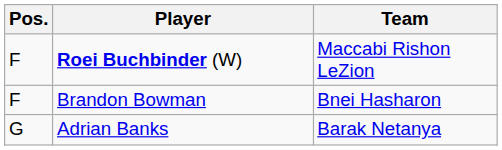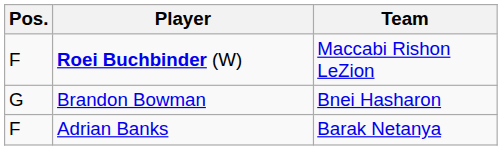 <table class="wikitable">
 <tr>
 <th width=30>Pos.</th>
 <th width=215>Player</th>
 <th width=150>Team</th>
 </tr>
 <tr>
 <td>F</td>
 <td> <strong><a href='#'>Roei Buchbinder</a></strong> (W)</td>
 <td><a href='#'>Maccabi Rishon LeZion</a></td>
 </tr>
 <tr>
-<td>F</td>
+<td>G</td>
 <td> <a href='#'>Brandon Bowman</a></td>
 <td><a href='#'>Bnei Hasharon</a></td>
 </tr>
 <tr>
-<td>G</td>
+<td>F</td>
 <td> <a href='#'>Adrian Banks</a></td>
 <td><a href='#'>Barak Netanya</a></td>
 </tr>
 </table>
